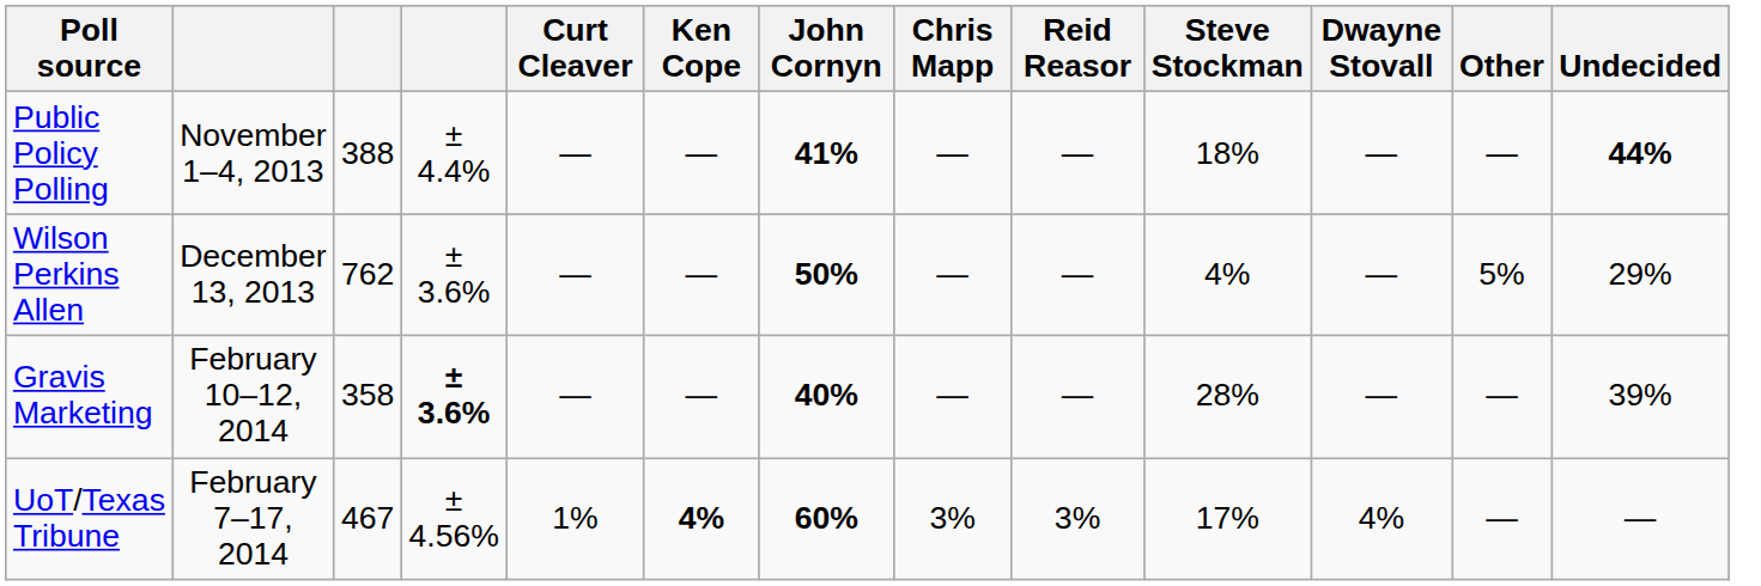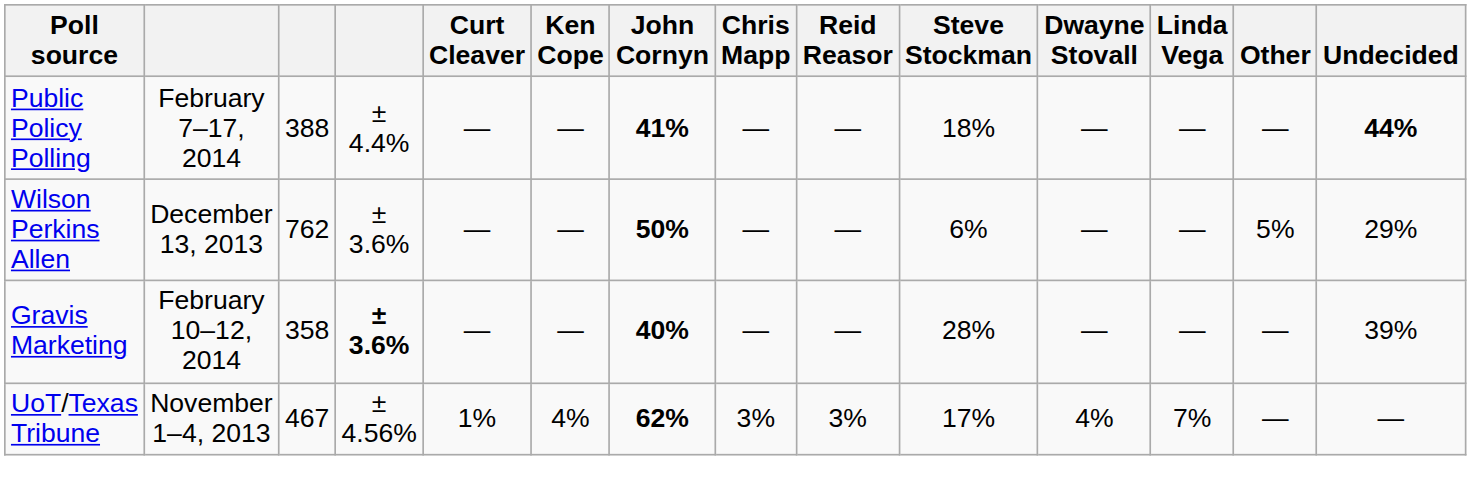 <table class="wikitable" style="text-align:center">
 <tr valign= bottom>
 <th>Poll source</th>
 <th></th>
 <th></th>
 <th></th>
 <th style="width:70px;">Curt<br>Cleaver</th>
 <th style="width:70px;">Ken<br>Cope</th>
 <th style="width:70px;">John<br>Cornyn</th>
 <th style="width:70px;">Chris<br>Mapp</th>
 <th style="width:70px;">Reid<br>Reasor</th>
 <th style="width:70px;">Steve<br>Stockman</th>
 <th style="width:70px;">Dwayne<br>Stovall</th>
+<th style="width:70px;">Linda<br>Vega</th>
 <th>Other</th>
 <th>Undecided</th>
 </tr>
 <tr>
 <td align=left><a href='#'>Public Policy Polling</a></td>
-<td>November 1–4, 2013</td>
+<td>February 7–17, 2014</td>
 <td>388</td>
 <td>± 4.4%</td>
 <td>—</td>
 <td>—</td>
 <td><strong>41%</strong></td>
 <td>—</td>
 <td>—</td>
 <td>18%</td>
+<td>—</td>
 <td>—</td>
 <td>—</td>
 <td><strong>44%</strong></td>
 </tr>
 <tr>
 <td align=left><a href='#'>Wilson Perkins Allen</a></td>
 <td>December 13, 2013</td>
 <td>762</td>
 <td>± 3.6%</td>
 <td>—</td>
 <td>—</td>
 <td><strong>50%</strong></td>
 <td>—</td>
 <td>—</td>
-<td>4%</td>
+<td>6%</td>
+<td>—</td>
 <td>—</td>
 <td>5%</td>
 <td>29%</td>
 </tr>
 <tr>
 <td align=left><a href='#'>Gravis Marketing</a></td>
 <td>February 10–12, 2014</td>
 <td>358</td>
 <td><strong>± 3.6%</strong></td>
 <td>—</td>
 <td>—</td>
 <td><strong>40%</strong></td>
 <td>—</td>
 <td>—</td>
 <td>28%</td>
 <td>—</td>
 <td>—</td>
+<td>—</td>
 <td>39%</td>
 </tr>
 <tr>
 <td align=left><a href='#'>UoT</a>/<a href='#'>Texas Tribune</a></td>
-<td>February 7–17, 2014</td>
+<td>November 1–4, 2013</td>
 <td>467</td>
 <td>± 4.56%</td>
 <td>1%</td>
-<td><strong>4%</strong></td>
-<td><strong>60%</strong></td>
+<td>4%</td>
+<td><strong>62%</strong></td>
 <td>3%</td>
 <td>3%</td>
 <td>17%</td>
 <td>4%</td>
+<td>7%</td>
 <td>—</td>
 <td>—</td>
 </tr>
 </table>
